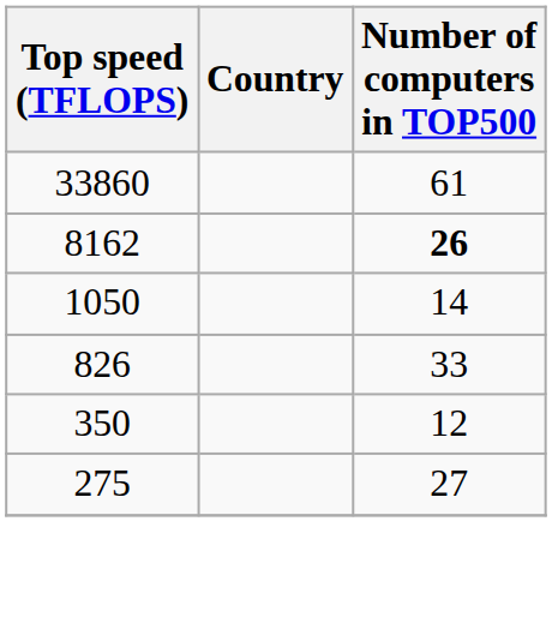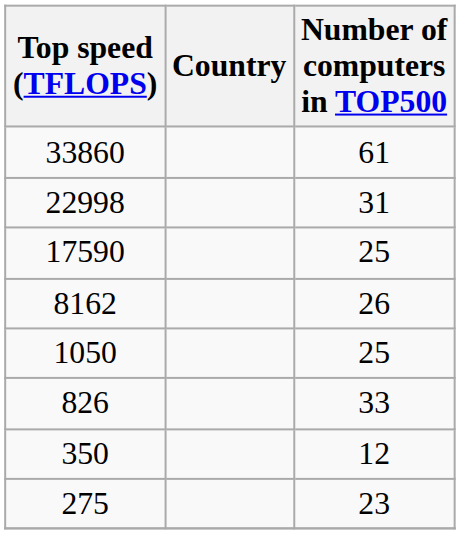 <table class="wikitable sortable" style="float:right;">
 <tr>
 <th>Top speed<br>(<a href='#'>TFLOPS</a>)</th>
 <th>Country</th>
 <th>Number of <br>computers<br>in <a href='#'>TOP500</a></th>
 </tr>
 <tr align="center">
 <td>33860</td>
 <td></td>
 <td>61</td>
 </tr>
 <tr align="center">
+<td>22998</td>
+<td></td>
+<td>31</td>
+</tr>
+<tr align="center">
+<td>17590</td>
+<td></td>
+<td>25</td>
+</tr>
+<tr align="center">
 <td>8162</td>
 <td></td>
-<td><strong>26</strong></td>
+<td>26</td>
 </tr>
 <tr align="center">
 <td>1050</td>
 <td></td>
-<td>14</td>
+<td>25</td>
 </tr>
 <tr align="center">
 <td>826</td>
 <td></td>
 <td>33</td>
 </tr>
 <tr align="center">
 <td>350</td>
 <td></td>
 <td>12</td>
 </tr>
 <tr align="center">
 <td>275</td>
 <td></td>
-<td>27</td>
+<td>23</td>
 </tr>
 <tr align="center">
 </tr>
 </table>
